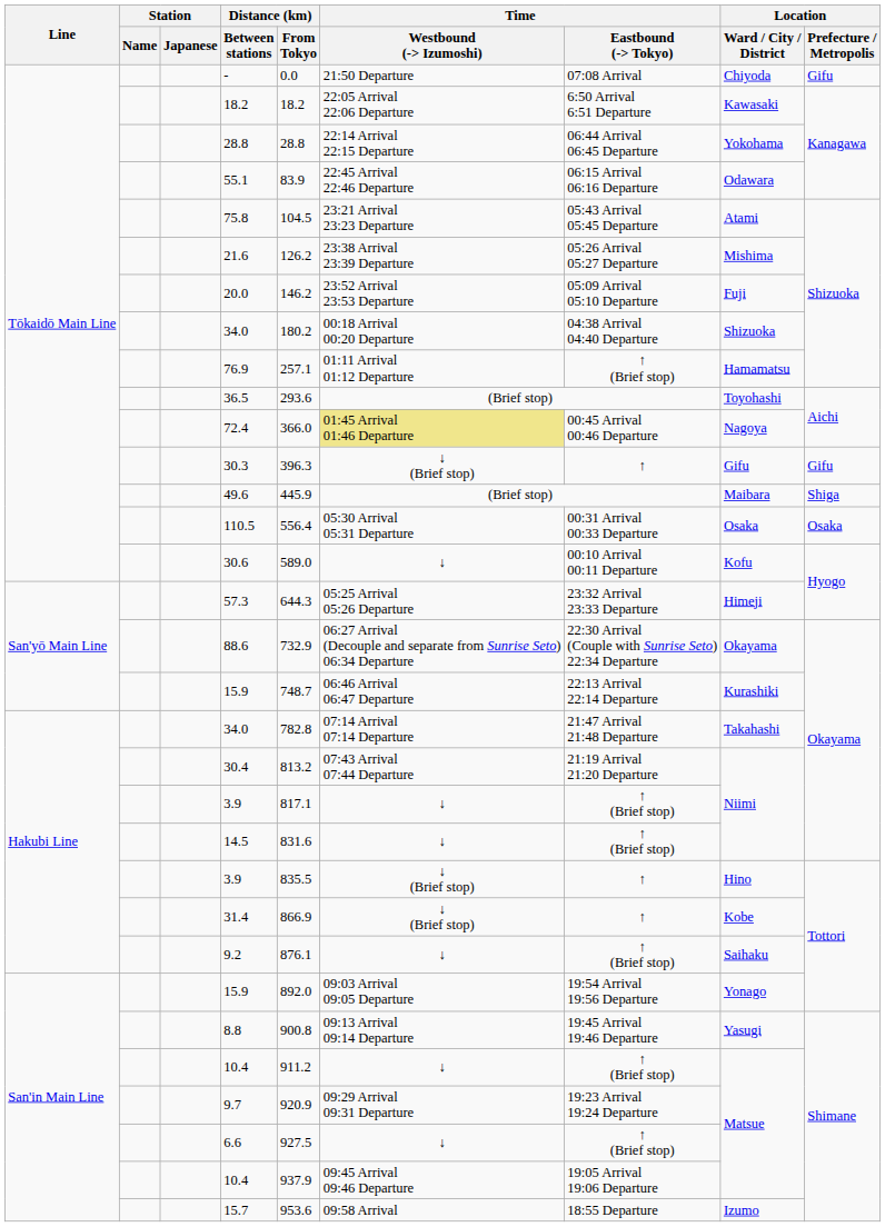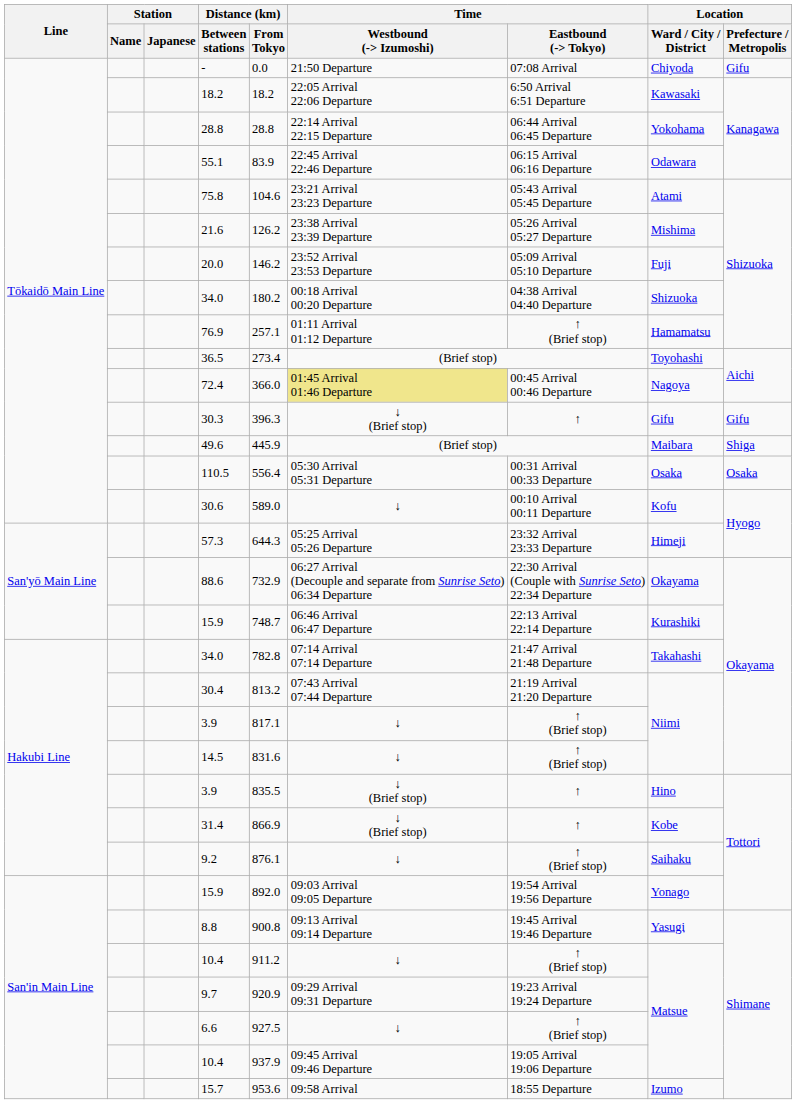 <table class="wikitable">
 <tr>
 <th rowspan="2">Line</th>
 <th colspan="2">Station</th>
 <th colspan="2">Distance (km)</th>
 <th colspan="2">Time</th>
 <th colspan="2">Location</th>
 </tr>
 <tr>
 <th>Name</th>
 <th>Japanese</th>
 <th><strong>Between</strong><br><strong>stations</strong></th>
 <th>From<br>Tokyo</th>
 <th>Westbound<br>(-> Izumoshi)</th>
 <th>Eastbound<br>(-> Tokyo)</th>
 <th>Ward / City /<br>District</th>
 <th>Prefecture /<br>Metropolis</th>
 </tr>
 <tr>
 <td rowspan="15"><a href='#'>Tōkaidō Main Line</a></td>
 <td></td>
 <td></td>
 <td>-</td>
 <td>0.0</td>
 <td>21:50 Departure</td>
 <td>07:08 Arrival</td>
 <td><a href='#'>Chiyoda</a></td>
 <td><a href='#'>Gifu</a></td>
 </tr>
 <tr>
 <td></td>
 <td></td>
 <td>18.2</td>
 <td>18.2</td>
 <td>22:05 Arrival<br>22:06 Departure</td>
 <td>6:50 Arrival<br>6:51 Departure</td>
 <td><a href='#'>Kawasaki</a></td>
 <td rowspan="3"><a href='#'>Kanagawa</a></td>
 </tr>
 <tr>
 <td></td>
 <td></td>
 <td>28.8</td>
 <td>28.8</td>
 <td>22:14 Arrival<br>22:15 Departure</td>
 <td>06:44 Arrival<br>06:45 Departure</td>
 <td><a href='#'>Yokohama</a></td>
 </tr>
 <tr>
 <td></td>
 <td></td>
 <td>55.1</td>
 <td>83.9</td>
 <td>22:45 Arrival<br>22:46 Departure</td>
 <td>06:15 Arrival<br>06:16 Departure</td>
 <td><a href='#'>Odawara</a></td>
 </tr>
 <tr>
 <td></td>
 <td></td>
 <td>75.8</td>
-<td>104.5</td>
+<td>104.6</td>
 <td>23:21 Arrival<br>23:23 Departure</td>
 <td>05:43 Arrival<br>05:45 Departure</td>
 <td><a href='#'>Atami</a></td>
 <td rowspan="5"><a href='#'>Shizuoka</a></td>
 </tr>
 <tr>
 <td></td>
 <td></td>
 <td>21.6</td>
 <td>126.2</td>
 <td>23:38 Arrival<br>23:39 Departure</td>
 <td>05:26 Arrival<br>05:27 Departure</td>
 <td><a href='#'>Mishima</a></td>
 </tr>
 <tr>
 <td></td>
 <td></td>
 <td>20.0</td>
 <td>146.2</td>
 <td>23:52 Arrival<br>23:53 Departure</td>
 <td>05:09 Arrival<br>05:10 Departure</td>
 <td><a href='#'>Fuji</a></td>
 </tr>
 <tr>
 <td></td>
 <td></td>
 <td>34.0</td>
 <td>180.2</td>
 <td>00:18 Arrival<br>00:20 Departure</td>
 <td>04:38 Arrival<br>04:40 Departure</td>
 <td><a href='#'>Shizuoka</a></td>
 </tr>
 <tr>
 <td></td>
 <td></td>
 <td>76.9</td>
 <td>257.1</td>
 <td>01:11 Arrival<br>01:12 Departure</td>
 <td align="center">↑<br>(Brief stop)</td>
 <td><a href='#'>Hamamatsu</a></td>
 </tr>
 <tr>
 <td></td>
 <td></td>
 <td>36.5</td>
-<td>293.6</td>
+<td>273.4</td>
 <td colspan="2" align="center">(Brief stop)</td>
 <td><a href='#'>Toyohashi</a></td>
 <td rowspan="2"><a href='#'>Aichi</a></td>
 </tr>
 <tr>
 <td></td>
 <td></td>
 <td>72.4</td>
 <td>366.0</td>
 <td style="background: khaki;">01:45 Arrival<br>01:46 Departure</td>
 <td>00:45 Arrival<br>00:46 Departure</td>
 <td><a href='#'>Nagoya</a></td>
 </tr>
 <tr>
 <td></td>
 <td></td>
 <td>30.3</td>
 <td>396.3</td>
 <td align="center">↓<br>(Brief stop)</td>
 <td align="center">↑</td>
 <td><a href='#'>Gifu</a></td>
 <td><a href='#'>Gifu</a></td>
 </tr>
 <tr>
 <td></td>
 <td></td>
 <td>49.6</td>
 <td>445.9</td>
 <td colspan="2" align="center">(Brief stop)</td>
 <td><a href='#'>Maibara</a></td>
 <td><a href='#'>Shiga</a></td>
 </tr>
 <tr>
 <td></td>
 <td></td>
 <td>110.5</td>
 <td>556.4</td>
 <td>05:30 Arrival<br>05:31 Departure</td>
 <td>00:31 Arrival<br>00:33 Departure</td>
 <td><a href='#'>Osaka</a></td>
 <td><a href='#'>Osaka</a></td>
 </tr>
 <tr>
 <td></td>
 <td></td>
 <td>30.6</td>
 <td>589.0</td>
 <td align="center">↓</td>
 <td>00:10 Arrival<br>00:11 Departure</td>
 <td><a href='#'>Kofu</a></td>
 <td rowspan="2"><a href='#'>Hyogo</a></td>
 </tr>
 <tr>
 <td rowspan="3"><a href='#'>San'yō Main Line</a></td>
 <td></td>
 <td></td>
 <td>57.3</td>
 <td>644.3</td>
 <td>05:25 Arrival<br>05:26 Departure</td>
 <td>23:32 Arrival<br>23:33 Departure</td>
 <td><a href='#'>Himeji</a></td>
 </tr>
 <tr>
 <td></td>
 <td></td>
 <td>88.6</td>
 <td>732.9</td>
 <td>06:27 Arrival<br>(Decouple and separate from <em><a href='#'>Sunrise Seto</a></em>)<br>06:34 Departure</td>
 <td>22:30 Arrival<br>(Couple with <em><a href='#'>Sunrise Seto</a></em>)<br>22:34 Departure</td>
 <td><a href='#'>Okayama</a></td>
 <td rowspan="6"><a href='#'>Okayama</a></td>
 </tr>
 <tr>
 <td></td>
 <td></td>
 <td>15.9</td>
 <td>748.7</td>
 <td>06:46 Arrival<br>06:47 Departure</td>
 <td>22:13 Arrival<br>22:14 Departure</td>
 <td><a href='#'>Kurashiki</a></td>
 </tr>
 <tr>
 <td rowspan="7"><a href='#'>Hakubi Line</a></td>
 <td></td>
 <td></td>
 <td>34.0</td>
 <td>782.8</td>
 <td>07:14 Arrival<br>07:14 Departure</td>
 <td>21:47 Arrival<br>21:48 Departure</td>
 <td><a href='#'>Takahashi</a></td>
 </tr>
 <tr>
 <td></td>
 <td></td>
 <td>30.4</td>
 <td>813.2</td>
 <td>07:43 Arrival<br>07:44 Departure</td>
 <td>21:19 Arrival<br>21:20 Departure</td>
 <td rowspan="3"><a href='#'>Niimi</a></td>
 </tr>
 <tr>
 <td></td>
 <td></td>
 <td>3.9</td>
 <td>817.1</td>
 <td align="center">↓</td>
 <td align="center">↑<br>(Brief stop)</td>
 </tr>
 <tr>
 <td></td>
 <td></td>
 <td>14.5</td>
 <td>831.6</td>
 <td align="center">↓</td>
 <td align="center">↑<br>(Brief stop)</td>
 </tr>
 <tr>
 <td></td>
 <td></td>
 <td>3.9</td>
 <td>835.5</td>
 <td align="center">↓<br>(Brief stop)</td>
 <td align="center">↑</td>
 <td><a href='#'>Hino</a></td>
 <td rowspan="4"><a href='#'>Tottori</a></td>
 </tr>
 <tr>
 <td></td>
 <td></td>
 <td>31.4</td>
 <td>866.9</td>
 <td align="center">↓<br>(Brief stop)</td>
 <td align="center">↑</td>
 <td><a href='#'>Kobe</a></td>
 </tr>
 <tr>
 <td></td>
 <td></td>
 <td>9.2</td>
 <td>876.1</td>
 <td align="center">↓</td>
 <td align="center">↑<br>(Brief stop)</td>
 <td><a href='#'>Saihaku</a></td>
 </tr>
 <tr>
 <td rowspan="7"><a href='#'>San'in Main Line</a></td>
 <td></td>
 <td></td>
 <td>15.9</td>
 <td>892.0</td>
 <td>09:03 Arrival<br>09:05 Departure</td>
 <td>19:54 Arrival<br>19:56 Departure</td>
 <td><a href='#'>Yonago</a></td>
 </tr>
 <tr>
 <td></td>
 <td></td>
 <td>8.8</td>
 <td>900.8</td>
 <td>09:13 Arrival<br>09:14 Departure</td>
 <td>19:45 Arrival<br>19:46 Departure</td>
 <td><a href='#'>Yasugi</a></td>
 <td rowspan="6"><a href='#'>Shimane</a></td>
 </tr>
 <tr>
 <td></td>
 <td></td>
 <td>10.4</td>
 <td>911.2</td>
 <td align="center">↓</td>
 <td align="center">↑<br>(Brief stop)</td>
 <td rowspan="4"><a href='#'>Matsue</a></td>
 </tr>
 <tr>
 <td></td>
 <td></td>
 <td>9.7</td>
 <td>920.9</td>
 <td>09:29 Arrival<br>09:31 Departure</td>
 <td>19:23 Arrival<br>19:24 Departure</td>
 </tr>
 <tr>
 <td></td>
 <td></td>
 <td>6.6</td>
 <td>927.5</td>
 <td align="center">↓</td>
 <td align="center">↑<br>(Brief stop)</td>
 </tr>
 <tr>
 <td></td>
 <td></td>
 <td>10.4</td>
 <td>937.9</td>
 <td>09:45 Arrival<br>09:46 Departure</td>
 <td>19:05 Arrival<br>19:06 Departure</td>
 </tr>
 <tr>
 <td></td>
 <td></td>
 <td>15.7</td>
 <td>953.6</td>
 <td>09:58 Arrival</td>
 <td>18:55 Departure</td>
 <td><a href='#'>Izumo</a></td>
 </tr>
 </table>
